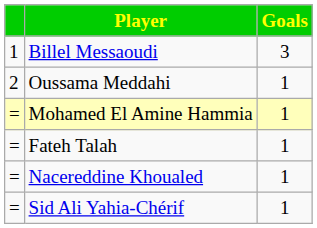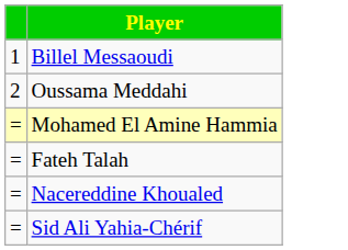 <table border="0" class="wikitable" style="text-align:center;font-size:95%">
 <tr>
 <th scope=col style="color:#FFFF00; background:#00CD00;"></th>
 <th scope=col style="color:#FFFF00; background:#00CD00;">Player</th>
-<th scope=col style="color:#FFFF00; background:#00CD00;">Goals</th>
 </tr>
 <tr>
 <td align=left>1</td>
 <td align=left> <a href='#'>Billel Messaoudi</a></td>
-<td align=center>3</td>
 </tr>
 <tr>
 <td align=left>2</td>
 <td align=left> Oussama Meddahi</td>
-<td align=center>1</td>
 </tr>
 <tr style="background:#ffb">
 <td align=left>=</td>
 <td align=left> Mohamed El Amine Hammia</td>
-<td align=center>1</td>
 </tr>
 <tr>
 <td align=left>=</td>
 <td align=left> Fateh Talah</td>
-<td align=center>1</td>
 </tr>
 <tr>
 <td align=left>=</td>
 <td align=left> <a href='#'>Nacereddine Khoualed</a></td>
-<td align=center>1</td>
 </tr>
 <tr>
 <td align=left>=</td>
 <td align=left> <a href='#'>Sid Ali Yahia-Chérif</a></td>
-<td align=center>1</td>
 </tr>
 </table>
